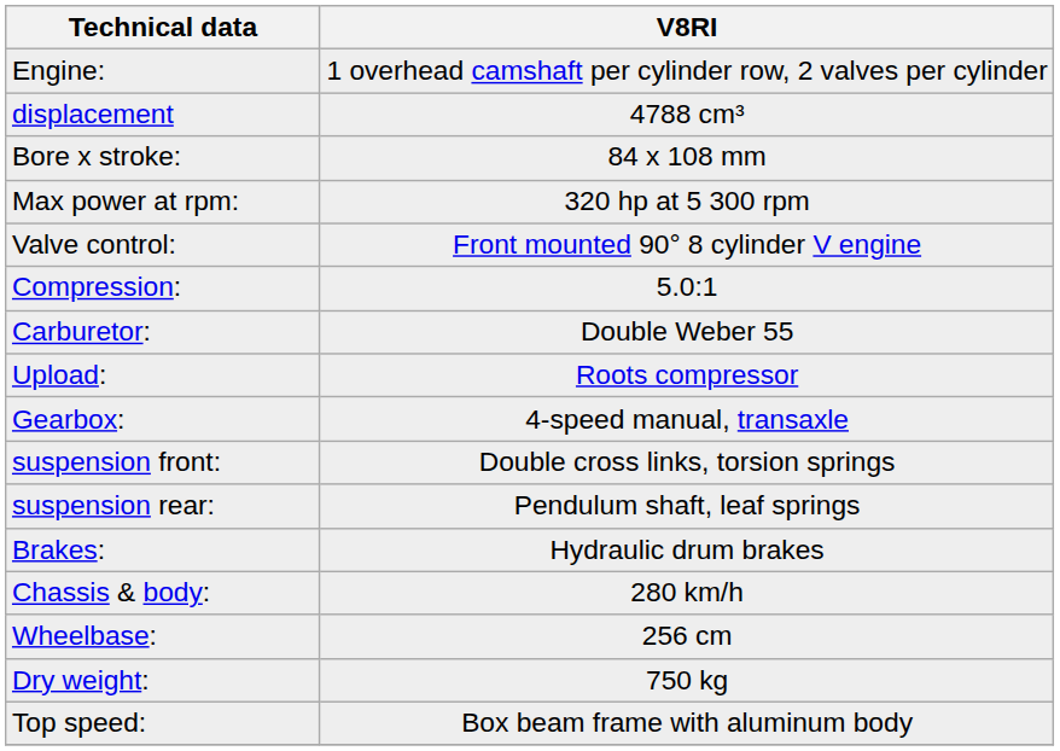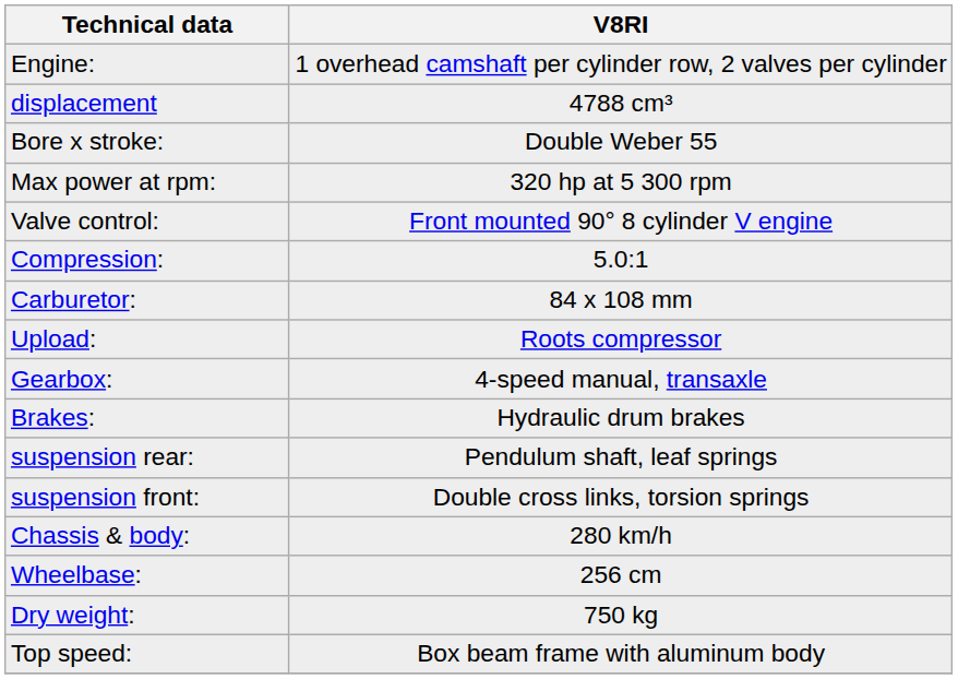 <table class="prettytable">
 <tr ---- bgcolor="#DDDDDD">
 <th width="30%">Technical data</th>
 <th width="70%">V8RI</th>
 </tr>
 <tr ---- bgcolor="#EEEEEE">
 <td>Engine: </td>
 <td align="center">1 overhead <a href='#'>camshaft</a> per cylinder row, 2 valves per cylinder</td>
 </tr>
 <tr ---- bgcolor="#EEEEEE">
 <td><a href='#'>displacement</a> </td>
 <td align="center">4788 cm³</td>
 </tr>
 <tr ---- bgcolor="#EEEEEE">
 <td>Bore x stroke: </td>
-<td align="center">84 x 108 mm</td>
+<td align="center">Double Weber 55</td>
 </tr>
 <tr ---- bgcolor="#EEEEEE">
 <td>Max power at rpm: </td>
 <td align="center">320 hp at 5 300 rpm</td>
 </tr>
 <tr ---- bgcolor="#EEEEEE">
 <td>Valve control: </td>
 <td align="center"><a href='#'>Front mounted</a> 90° 8 cylinder <a href='#'>V engine</a></td>
 </tr>
 <tr ---- bgcolor="#EEEEEE">
 <td><a href='#'>Compression</a>: </td>
 <td align="center">5.0:1</td>
 </tr>
 <tr ---- bgcolor="#EEEEEE">
 <td><a href='#'>Carburetor</a>: </td>
-<td align="center">Double Weber 55</td>
+<td align="center">84 x 108 mm</td>
 </tr>
 <tr ---- bgcolor="#EEEEEE">
 <td><a href='#'>Upload</a>: </td>
 <td align="center"><a href='#'>Roots compressor</a></td>
 </tr>
 <tr ---- bgcolor="#EEEEEE">
 <td><a href='#'>Gearbox</a>: </td>
 <td align="center">4-speed manual, <a href='#'>transaxle</a></td>
 </tr>
 <tr ---- bgcolor="#EEEEEE">
-<td><a href='#'>suspension</a> front: </td>
-<td align="center">Double cross links, torsion springs</td>
+<td><a href='#'>Brakes</a>: </td>
+<td align="center">Hydraulic drum brakes</td>
 </tr>
 <tr ---- bgcolor="#EEEEEE">
 <td><a href='#'>suspension</a> rear: </td>
 <td align="center">Pendulum shaft, leaf springs</td>
 </tr>
 <tr ---- bgcolor="#EEEEEE">
-<td><a href='#'>Brakes</a>: </td>
-<td align="center">Hydraulic drum brakes</td>
+<td><a href='#'>suspension</a> front: </td>
+<td align="center">Double cross links, torsion springs</td>
 </tr>
 <tr ---- bgcolor="#EEEEEE">
 <td><a href='#'>Chassis</a> & <a href='#'>body</a>: </td>
 <td align="center">280 km/h</td>
 </tr>
 <tr ---- bgcolor="#EEEEEE">
 <td><a href='#'>Wheelbase</a>: </td>
 <td align="center">256 cm</td>
 </tr>
 <tr ---- bgcolor="#EEEEEE">
 <td><a href='#'>Dry weight</a>: </td>
 <td align="center">750 kg</td>
 </tr>
 <tr ---- bgcolor="#EEEEEE">
 <td>Top speed: </td>
 <td align="center">Box beam frame with aluminum body</td>
 </tr>
 <tr ---- bgcolor="#EEEEEE">
 </tr>
 </table>
